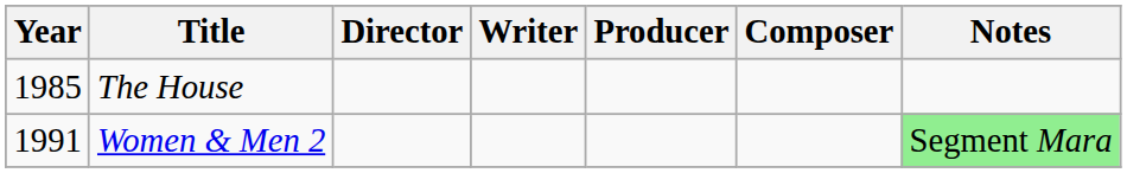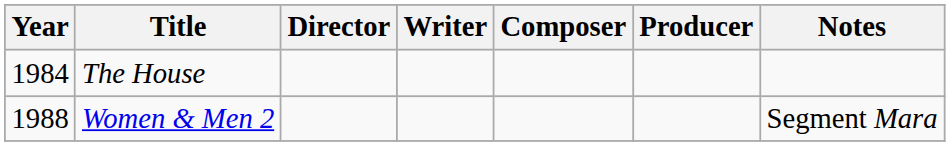 <table class="wikitable">
 <tr>
 <th>Year</th>
 <th>Title</th>
 <th>Director</th>
 <th>Writer</th>
+<th>Composer</th>
 <th>Producer</th>
-<th>Composer</th>
 <th>Notes</th>
 </tr>
 <tr>
-<td>1985</td>
+<td>1984</td>
 <td><em>The House</em></td>
 <td></td>
 <td></td>
 <td></td>
 <td></td>
 <td></td>
 </tr>
 <tr>
-<td>1991</td>
+<td>1988</td>
 <td><em><a href='#'>Women & Men 2</a></em></td>
 <td></td>
 <td></td>
 <td></td>
 <td></td>
-<td style="background: lightgreen;">Segment <em>Mara</em></td>
+<td>Segment <em>Mara</em></td>
 </tr>
 </table>
